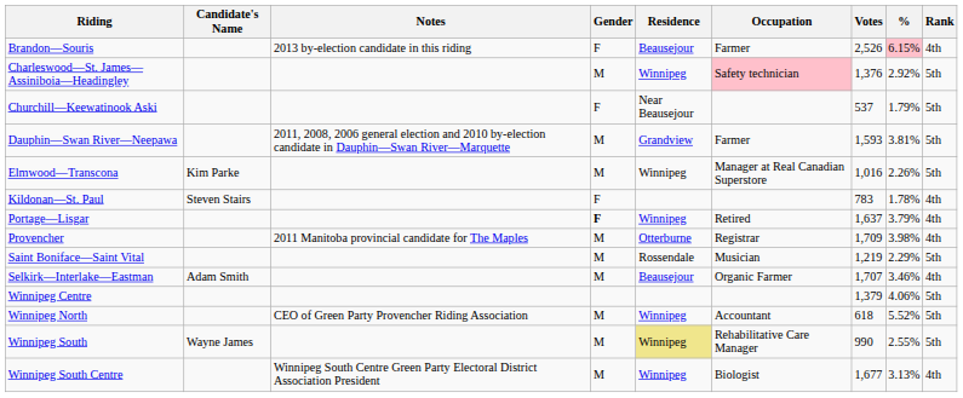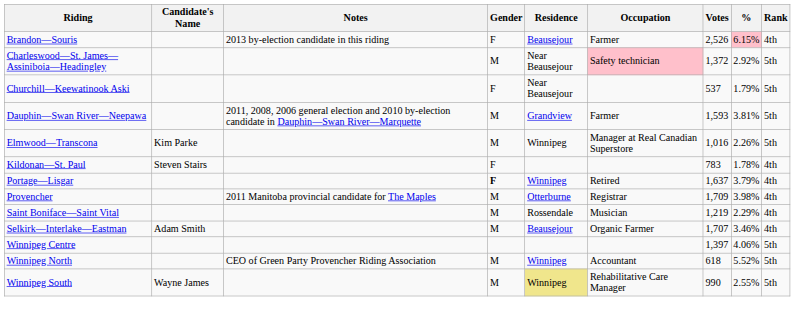 <table class="wikitable sortable">
 <tr>
 <th>Riding<br></th>
 <th>Candidate's Name</th>
 <th>Notes</th>
 <th>Gender</th>
 <th>Residence</th>
 <th>Occupation</th>
 <th>Votes</th>
 <th>%</th>
 <th>Rank</th>
 </tr>
 <tr>
 <td><a href='#'>Brandon—Souris</a></td>
 <td></td>
 <td>2013 by-election candidate in this riding</td>
 <td>F</td>
 <td><a href='#'>Beausejour</a></td>
 <td>Farmer</td>
 <td>2,526</td>
 <td style="background: pink;">6.15%</td>
 <td>4th</td>
 </tr>
 <tr>
 <td><a href='#'>Charleswood—St. James—Assiniboia—Headingley</a></td>
 <td></td>
 <td></td>
 <td>M</td>
-<td><a href='#'>Winnipeg</a></td>
+<td>Near Beausejour</td>
 <td style="background: pink;">Safety technician</td>
-<td>1,376</td>
+<td>1,372</td>
 <td>2.92%</td>
 <td>5th</td>
 </tr>
 <tr>
 <td><a href='#'>Churchill—Keewatinook Aski</a></td>
 <td></td>
 <td></td>
 <td>F</td>
 <td>Near Beausejour</td>
 <td></td>
 <td>537</td>
 <td>1.79%</td>
 <td>5th</td>
 </tr>
 <tr>
 <td><a href='#'>Dauphin—Swan River—Neepawa</a></td>
 <td></td>
 <td>2011, 2008, 2006 general election and 2010 by-election candidate in <a href='#'>Dauphin—Swan River—Marquette</a></td>
 <td>M</td>
 <td><a href='#'>Grandview</a></td>
 <td>Farmer</td>
 <td>1,593</td>
 <td>3.81%</td>
 <td>5th</td>
 </tr>
 <tr>
 <td><a href='#'>Elmwood—Transcona</a></td>
 <td>Kim Parke</td>
 <td></td>
 <td>M</td>
 <td>Winnipeg</td>
 <td>Manager at Real Canadian Superstore</td>
 <td>1,016</td>
 <td>2.26%</td>
 <td>5th</td>
 </tr>
 <tr>
 <td><a href='#'>Kildonan—St. Paul</a></td>
 <td>Steven Stairs</td>
 <td></td>
 <td>F</td>
 <td></td>
 <td></td>
 <td>783</td>
 <td>1.78%</td>
 <td>4th</td>
 </tr>
 <tr>
 <td><a href='#'>Portage—Lisgar</a></td>
 <td></td>
 <td></td>
 <td><strong>F</strong></td>
 <td><a href='#'>Winnipeg</a></td>
 <td>Retired</td>
 <td>1,637</td>
 <td>3.79%</td>
 <td>4th</td>
 </tr>
 <tr>
 <td><a href='#'>Provencher</a></td>
 <td></td>
 <td>2011 Manitoba provincial candidate for <a href='#'>The Maples</a></td>
 <td>M</td>
 <td><a href='#'>Otterburne</a></td>
 <td>Registrar</td>
 <td>1,709</td>
 <td>3.98%</td>
 <td>4th</td>
 </tr>
 <tr>
 <td><a href='#'>Saint Boniface—Saint Vital</a></td>
 <td></td>
 <td></td>
 <td>M</td>
 <td>Rossendale</td>
 <td>Musician</td>
 <td>1,219</td>
 <td>2.29%</td>
-<td>5th</td>
+<td>4th</td>
 </tr>
 <tr>
 <td><a href='#'>Selkirk—Interlake—Eastman</a></td>
 <td>Adam Smith</td>
 <td></td>
 <td>M</td>
 <td><a href='#'>Beausejour</a></td>
 <td>Organic Farmer</td>
 <td>1,707</td>
 <td>3.46%</td>
 <td>4th</td>
 </tr>
 <tr>
 <td><a href='#'>Winnipeg Centre</a></td>
 <td></td>
 <td></td>
 <td></td>
 <td></td>
 <td></td>
-<td>1,379</td>
+<td>1,397</td>
 <td>4.06%</td>
 <td>5th</td>
 </tr>
 <tr>
 <td><a href='#'>Winnipeg North</a></td>
 <td></td>
 <td>CEO of Green Party Provencher Riding Association</td>
 <td>M</td>
 <td><a href='#'>Winnipeg</a></td>
 <td>Accountant</td>
 <td>618</td>
 <td>5.52%</td>
 <td>5th</td>
 </tr>
 <tr>
 <td><a href='#'>Winnipeg South</a></td>
 <td>Wayne James</td>
 <td></td>
 <td>M</td>
 <td style="background: khaki;">Winnipeg</td>
 <td>Rehabilitative Care Manager</td>
 <td>990</td>
 <td>2.55%</td>
 <td>5th</td>
 </tr>
-<tr>
-<td><a href='#'>Winnipeg South Centre</a></td>
-<td></td>
-<td>Winnipeg South Centre Green Party Electoral District Association President</td>
-<td>M</td>
-<td><a href='#'>Winnipeg</a></td>
-<td>Biologist</td>
-<td>1,677</td>
-<td>3.13%</td>
-<td>4th</td>
-</tr>
 </table>
